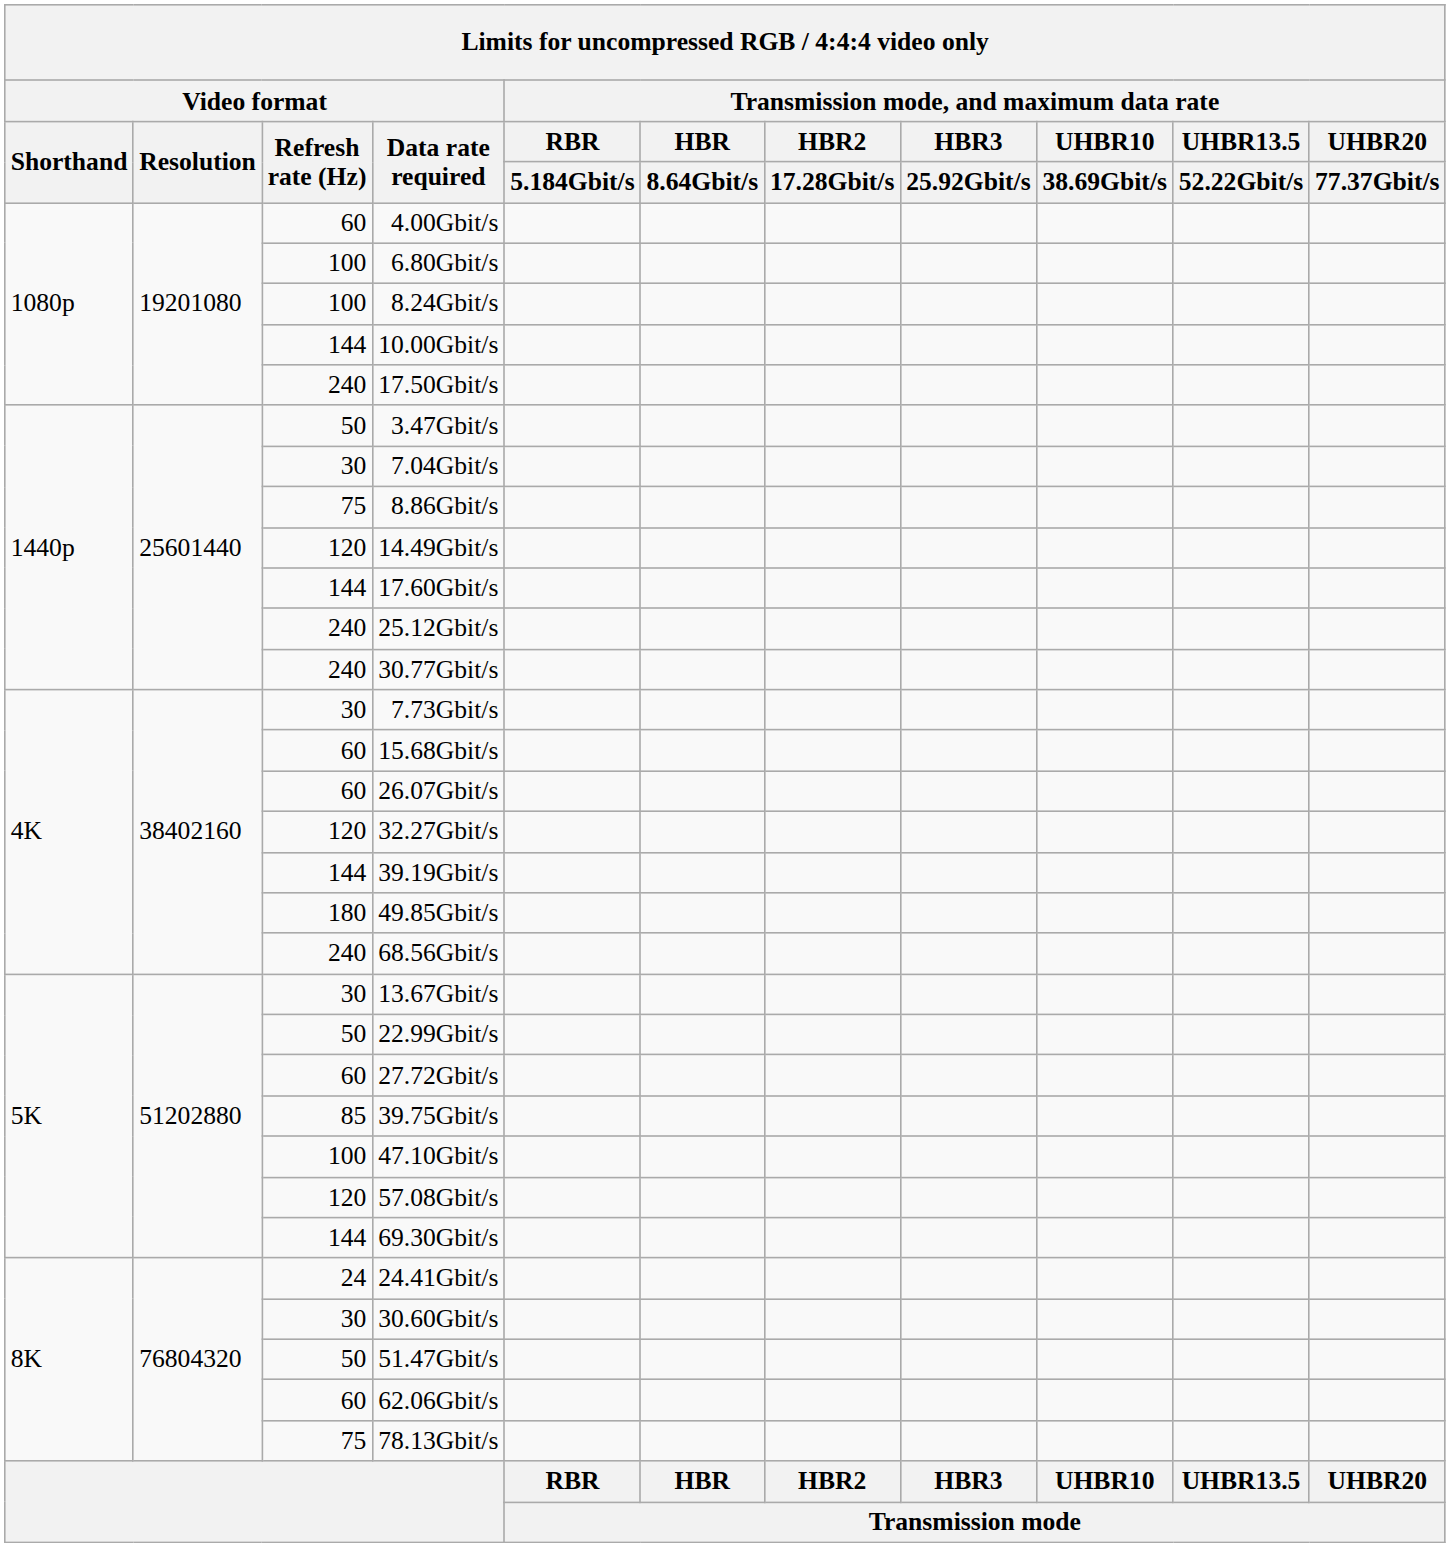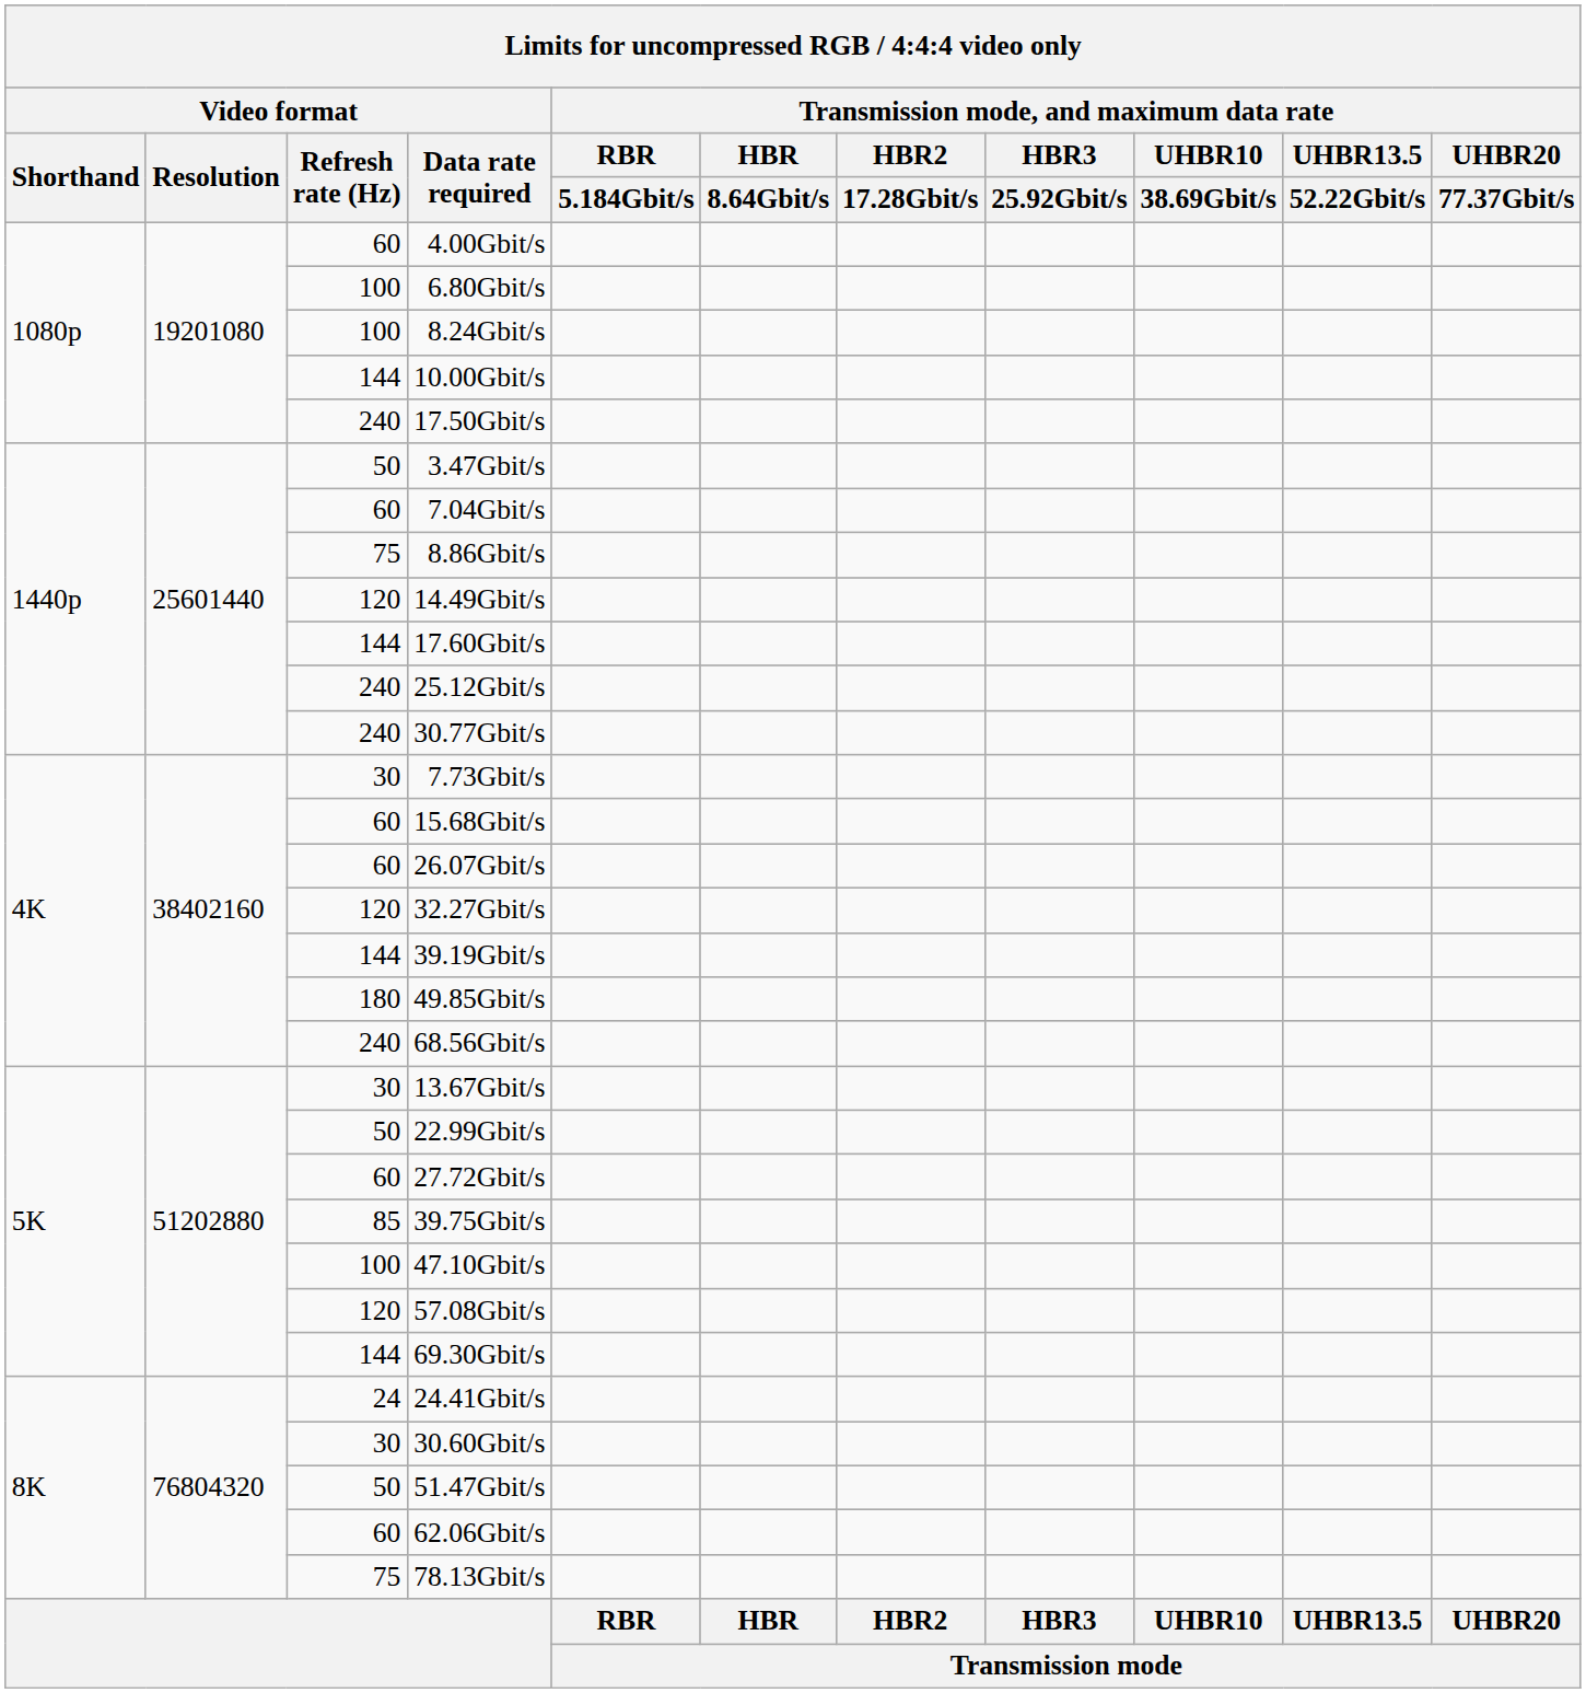 <table class="wikitable mw-collapsible">
 <tr>
 <th colspan=11 style="height:2.5em;">Limits for uncompressed RGB /  4:4:4 video only</th>
 </tr>
 <tr>
 <th colspan=4>Video format</th>
 <th colspan=7>Transmission mode, and maximum data rate</th>
 </tr>
 <tr>
 <th rowspan=2>Shorthand</th>
 <th rowspan=2>Resolution</th>
 <th rowspan=2>Refresh<br>rate (Hz)</th>
 <th rowspan=2>Data rate<br>required</th>
 <th>RBR</th>
 <th>HBR</th>
 <th>HBR2</th>
 <th>HBR3</th>
 <th>UHBR10</th>
 <th>UHBR13.5</th>
 <th>UHBR20</th>
 </tr>
 <tr>
 <th>5.184Gbit/s</th>
 <th>8.64Gbit/s</th>
 <th>17.28Gbit/s</th>
 <th>25.92Gbit/s</th>
 <th>38.69Gbit/s</th>
 <th>52.22Gbit/s</th>
 <th>77.37Gbit/s</th>
 </tr>
 <tr>
 <td rowspan="5">1080p</td>
 <td rowspan="5">19201080</td>
 <td align="right">60</td>
 <td align="right">4.00Gbit/s</td>
 <td></td>
 <td></td>
 <td></td>
 <td></td>
 <td></td>
 <td></td>
 <td></td>
 </tr>
 <tr>
 <td align="right">100</td>
 <td align="right">6.80Gbit/s</td>
 <td></td>
 <td></td>
 <td></td>
 <td></td>
 <td></td>
 <td></td>
 <td></td>
 </tr>
 <tr>
 <td align="right">100</td>
 <td align="right">8.24Gbit/s</td>
 <td></td>
 <td></td>
 <td></td>
 <td></td>
 <td></td>
 <td></td>
 <td></td>
 </tr>
 <tr>
 <td align="right">144</td>
 <td align="right">10.00Gbit/s</td>
 <td></td>
 <td></td>
 <td></td>
 <td></td>
 <td></td>
 <td></td>
 <td></td>
 </tr>
 <tr>
 <td align="right">240</td>
 <td align="right">17.50Gbit/s</td>
 <td></td>
 <td></td>
 <td></td>
 <td></td>
 <td></td>
 <td></td>
 <td></td>
 </tr>
 <tr>
 <td rowspan="7">1440p</td>
 <td rowspan="7">25601440</td>
 <td align="right">50</td>
 <td align="right">3.47Gbit/s</td>
 <td></td>
 <td></td>
 <td></td>
 <td></td>
 <td></td>
 <td></td>
 <td></td>
 </tr>
 <tr>
-<td align="right">30</td>
+<td align="right">60</td>
 <td align="right">7.04Gbit/s</td>
 <td></td>
 <td></td>
 <td></td>
 <td></td>
 <td></td>
 <td></td>
 <td></td>
 </tr>
 <tr>
 <td align="right">75</td>
 <td align="right">8.86Gbit/s</td>
 <td></td>
 <td></td>
 <td></td>
 <td></td>
 <td></td>
 <td></td>
 <td></td>
 </tr>
 <tr>
 <td align="right">120</td>
 <td align="right">14.49Gbit/s</td>
 <td></td>
 <td></td>
 <td></td>
 <td></td>
 <td></td>
 <td></td>
 <td></td>
 </tr>
 <tr>
 <td align="right">144</td>
 <td align="right">17.60Gbit/s</td>
 <td></td>
 <td></td>
 <td></td>
 <td></td>
 <td></td>
 <td></td>
 <td></td>
 </tr>
 <tr>
 <td align="right">240</td>
 <td align="right">25.12Gbit/s</td>
 <td></td>
 <td></td>
 <td></td>
 <td></td>
 <td></td>
 <td></td>
 <td></td>
 </tr>
 <tr>
 <td align="right">240</td>
 <td align="right">30.77Gbit/s</td>
 <td></td>
 <td></td>
 <td></td>
 <td></td>
 <td></td>
 <td></td>
 <td></td>
 </tr>
 <tr>
 <td rowspan="7">4K</td>
 <td rowspan="7">38402160</td>
 <td align="right">30</td>
 <td align="right">7.73Gbit/s</td>
 <td></td>
 <td></td>
 <td></td>
 <td></td>
 <td></td>
 <td></td>
 <td></td>
 </tr>
 <tr>
 <td align="right">60</td>
 <td align="right">15.68Gbit/s</td>
 <td></td>
 <td></td>
 <td></td>
 <td></td>
 <td></td>
 <td></td>
 <td></td>
 </tr>
 <tr>
 <td align="right">60</td>
 <td align="right">26.07Gbit/s</td>
 <td></td>
 <td></td>
 <td></td>
 <td></td>
 <td></td>
 <td></td>
 <td></td>
 </tr>
 <tr>
 <td align="right">120</td>
 <td align="right">32.27Gbit/s</td>
 <td></td>
 <td></td>
 <td></td>
 <td></td>
 <td></td>
 <td></td>
 <td></td>
 </tr>
 <tr>
 <td align="right">144</td>
 <td align="right">39.19Gbit/s</td>
 <td></td>
 <td></td>
 <td></td>
 <td></td>
 <td></td>
 <td></td>
 <td></td>
 </tr>
 <tr>
 <td align="right">180</td>
 <td align="right">49.85Gbit/s</td>
 <td></td>
 <td></td>
 <td></td>
 <td></td>
 <td></td>
 <td></td>
 <td></td>
 </tr>
 <tr>
 <td align="right">240</td>
 <td align="right">68.56Gbit/s</td>
 <td></td>
 <td></td>
 <td></td>
 <td></td>
 <td></td>
 <td></td>
 <td></td>
 </tr>
 <tr>
 <td rowspan="7">5K</td>
 <td rowspan="7">51202880</td>
 <td align="right">30</td>
 <td align="right">13.67Gbit/s</td>
 <td></td>
 <td></td>
 <td></td>
 <td></td>
 <td></td>
 <td></td>
 <td></td>
 </tr>
 <tr>
 <td align="right">50</td>
 <td align="right">22.99Gbit/s</td>
 <td></td>
 <td></td>
 <td></td>
 <td></td>
 <td></td>
 <td></td>
 <td></td>
 </tr>
 <tr>
 <td align="right">60</td>
 <td align="right">27.72Gbit/s</td>
 <td></td>
 <td></td>
 <td></td>
 <td></td>
 <td></td>
 <td></td>
 <td></td>
 </tr>
 <tr>
 <td align="right">85</td>
 <td align="right">39.75Gbit/s</td>
 <td></td>
 <td></td>
 <td></td>
 <td></td>
 <td></td>
 <td></td>
 <td></td>
 </tr>
 <tr>
 <td align="right">100</td>
 <td align="right">47.10Gbit/s</td>
 <td></td>
 <td></td>
 <td></td>
 <td></td>
 <td></td>
 <td></td>
 <td></td>
 </tr>
 <tr>
 <td align="right">120</td>
 <td align="right">57.08Gbit/s</td>
 <td></td>
 <td></td>
 <td></td>
 <td></td>
 <td></td>
 <td></td>
 <td></td>
 </tr>
 <tr>
 <td align="right">144</td>
 <td align="right">69.30Gbit/s</td>
 <td></td>
 <td></td>
 <td></td>
 <td></td>
 <td></td>
 <td></td>
 <td></td>
 </tr>
 <tr>
 <td rowspan="5">8K</td>
 <td rowspan="5">76804320</td>
 <td align="right">24</td>
 <td align="right">24.41Gbit/s</td>
 <td></td>
 <td></td>
 <td></td>
 <td></td>
 <td></td>
 <td></td>
 <td></td>
 </tr>
 <tr>
 <td align="right">30</td>
 <td align="right">30.60Gbit/s</td>
 <td></td>
 <td></td>
 <td></td>
 <td></td>
 <td></td>
 <td></td>
 <td></td>
 </tr>
 <tr>
 <td align="right">50</td>
 <td align="right">51.47Gbit/s</td>
 <td></td>
 <td></td>
 <td></td>
 <td></td>
 <td></td>
 <td></td>
 <td></td>
 </tr>
 <tr>
 <td align="right">60</td>
 <td align="right">62.06Gbit/s</td>
 <td></td>
 <td></td>
 <td></td>
 <td></td>
 <td></td>
 <td></td>
 <td></td>
 </tr>
 <tr>
 <td align="right">75</td>
 <td align="right">78.13Gbit/s</td>
 <td></td>
 <td></td>
 <td></td>
 <td></td>
 <td></td>
 <td></td>
 <td></td>
 </tr>
 <tr>
 <th rowspan=2 colspan=4></th>
 <th>RBR</th>
 <th>HBR</th>
 <th>HBR2</th>
 <th>HBR3</th>
 <th>UHBR10</th>
 <th>UHBR13.5</th>
 <th>UHBR20</th>
 </tr>
 <tr>
 <th colspan=7>Transmission mode</th>
 </tr>
 </table>
